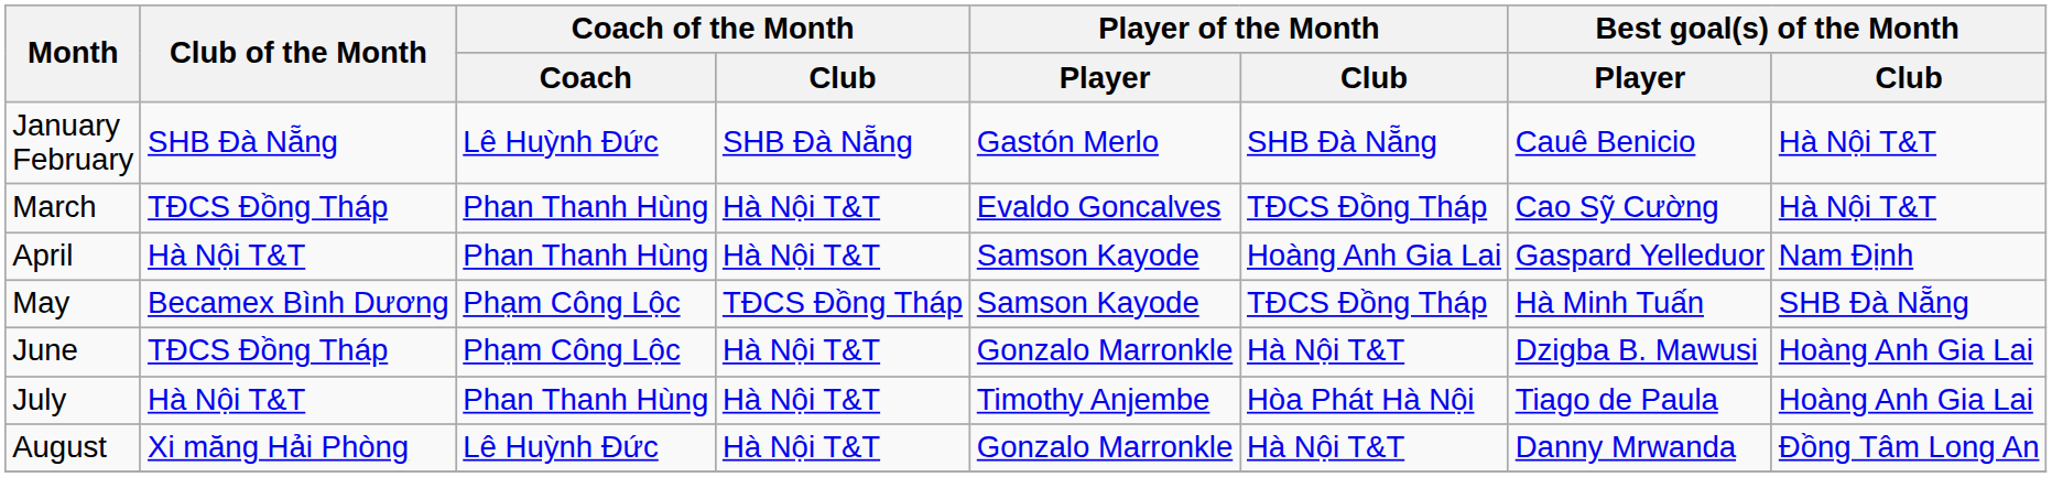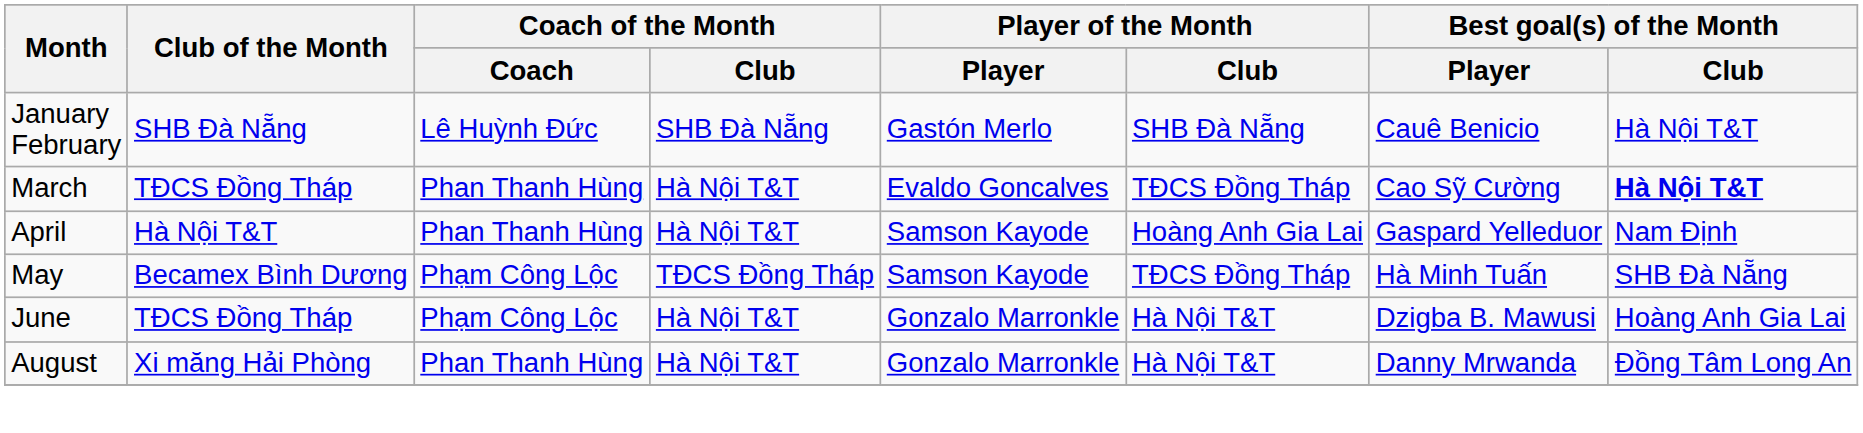 <table class="wikitable">
 <tr>
 <th rowspan="2">Month</th>
 <th rowspan="2">Club of the Month</th>
 <th colspan="2">Coach of the Month</th>
 <th colspan="2">Player of the Month</th>
 <th colspan="2">Best goal(s) of the Month</th>
 </tr>
 <tr>
 <th>Coach</th>
 <th>Club</th>
 <th>Player</th>
 <th>Club</th>
 <th>Player</th>
 <th>Club</th>
 </tr>
 <tr>
 <td>January <br> February</td>
 <td><a href='#'>SHB Đà Nẵng</a></td>
 <td> <a href='#'>Lê Huỳnh Đức</a></td>
 <td><a href='#'>SHB Đà Nẵng</a></td>
 <td> <a href='#'>Gastón Merlo</a></td>
 <td><a href='#'>SHB Đà Nẵng</a></td>
 <td> <a href='#'>Cauê Benicio</a></td>
 <td><a href='#'>Hà Nội T&T</a></td>
 </tr>
 <tr>
 <td>March</td>
 <td><a href='#'>TĐCS Đồng Tháp</a></td>
 <td> <a href='#'>Phan Thanh Hùng</a></td>
 <td><a href='#'>Hà Nội T&T</a></td>
 <td> <a href='#'>Evaldo Goncalves</a></td>
 <td><a href='#'>TĐCS Đồng Tháp</a></td>
 <td> <a href='#'>Cao Sỹ Cường</a></td>
-<td><a href='#'>Hà Nội T&T</a></td>
+<td><strong><a href='#'>Hà Nội T&T</a></strong></td>
 </tr>
 <tr>
 <td>April</td>
 <td><a href='#'>Hà Nội T&T</a></td>
 <td> <a href='#'>Phan Thanh Hùng</a></td>
 <td><a href='#'>Hà Nội T&T</a></td>
 <td> <a href='#'>Samson Kayode</a></td>
 <td><a href='#'>Hoàng Anh Gia Lai</a></td>
 <td> <a href='#'>Gaspard Yelleduor</a></td>
 <td><a href='#'>Nam Định</a></td>
 </tr>
 <tr>
 <td>May</td>
 <td><a href='#'>Becamex Bình Dương</a></td>
 <td> <a href='#'>Phạm Công Lộc</a></td>
 <td><a href='#'>TĐCS Đồng Tháp</a></td>
 <td> <a href='#'>Samson Kayode</a></td>
 <td><a href='#'>TĐCS Đồng Tháp</a></td>
 <td> <a href='#'>Hà Minh Tuấn</a></td>
 <td><a href='#'>SHB Đà Nẵng</a></td>
 </tr>
 <tr>
 <td>June</td>
 <td><a href='#'>TĐCS Đồng Tháp</a></td>
 <td> <a href='#'>Phạm Công Lộc</a></td>
 <td><a href='#'>Hà Nội T&T</a></td>
 <td> <a href='#'>Gonzalo Marronkle</a></td>
 <td><a href='#'>Hà Nội T&T</a></td>
 <td> <a href='#'>Dzigba B. Mawusi</a></td>
 <td><a href='#'>Hoàng Anh Gia Lai</a></td>
 </tr>
 <tr>
-<td>July</td>
-<td><a href='#'>Hà Nội T&T</a></td>
-<td> <a href='#'>Phan Thanh Hùng</a></td>
-<td><a href='#'>Hà Nội T&T</a></td>
-<td> <a href='#'>Timothy Anjembe</a></td>
-<td><a href='#'>Hòa Phát Hà Nội</a></td>
-<td> <a href='#'>Tiago de Paula</a></td>
-<td><a href='#'>Hoàng Anh Gia Lai</a></td>
-</tr>
-<tr>
 <td>August</td>
 <td><a href='#'>Xi măng Hải Phòng</a></td>
-<td> <a href='#'>Lê Huỳnh Đức</a></td>
+<td> <a href='#'>Phan Thanh Hùng</a></td>
 <td><a href='#'>Hà Nội T&T</a></td>
 <td> <a href='#'>Gonzalo Marronkle</a></td>
 <td><a href='#'>Hà Nội T&T</a></td>
 <td> <a href='#'>Danny Mrwanda</a></td>
 <td><a href='#'>Đồng Tâm Long An</a></td>
 </tr>
 <tr>
 </tr>
 </table>
